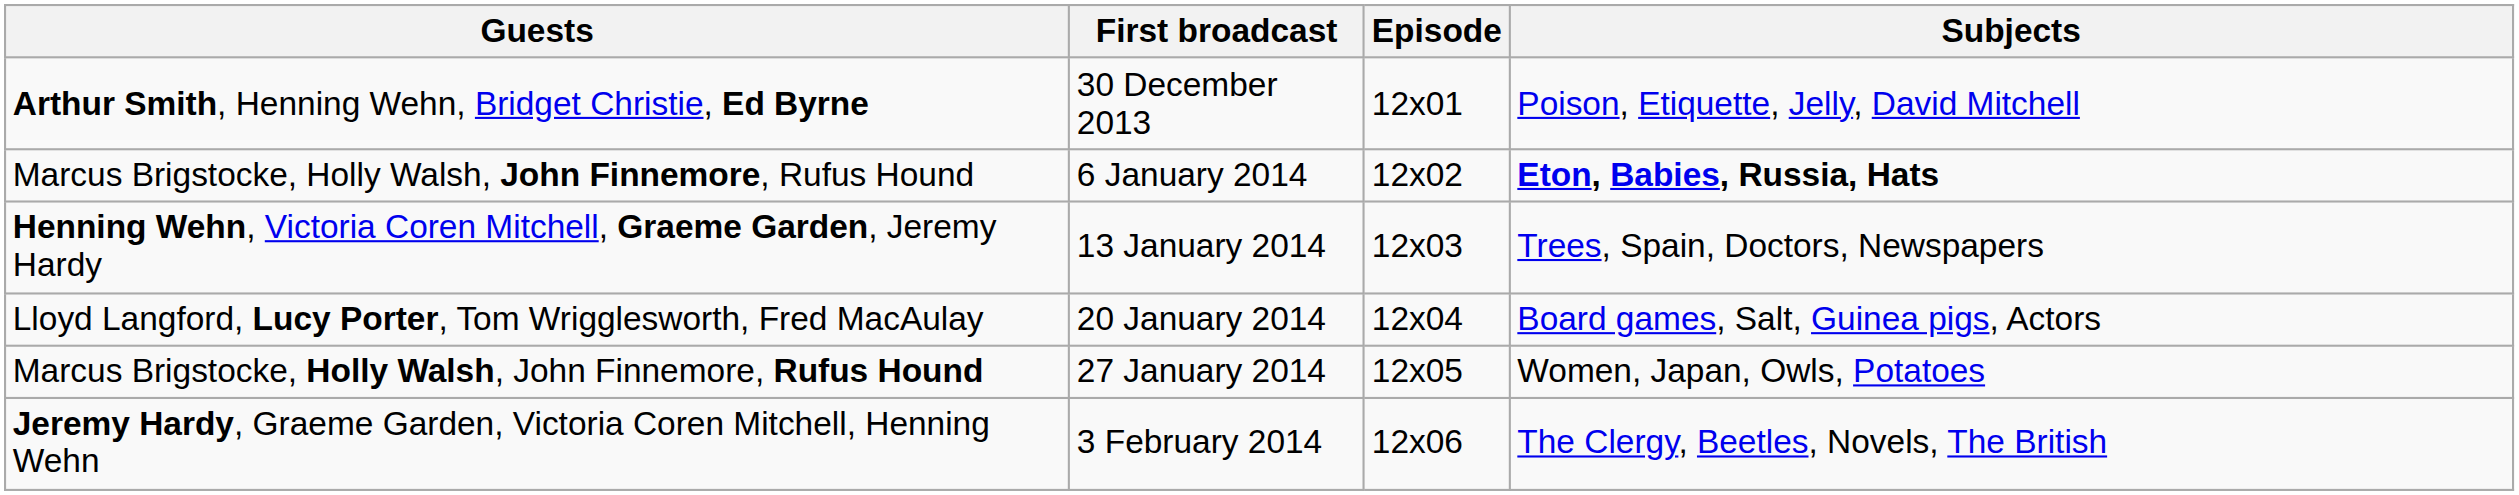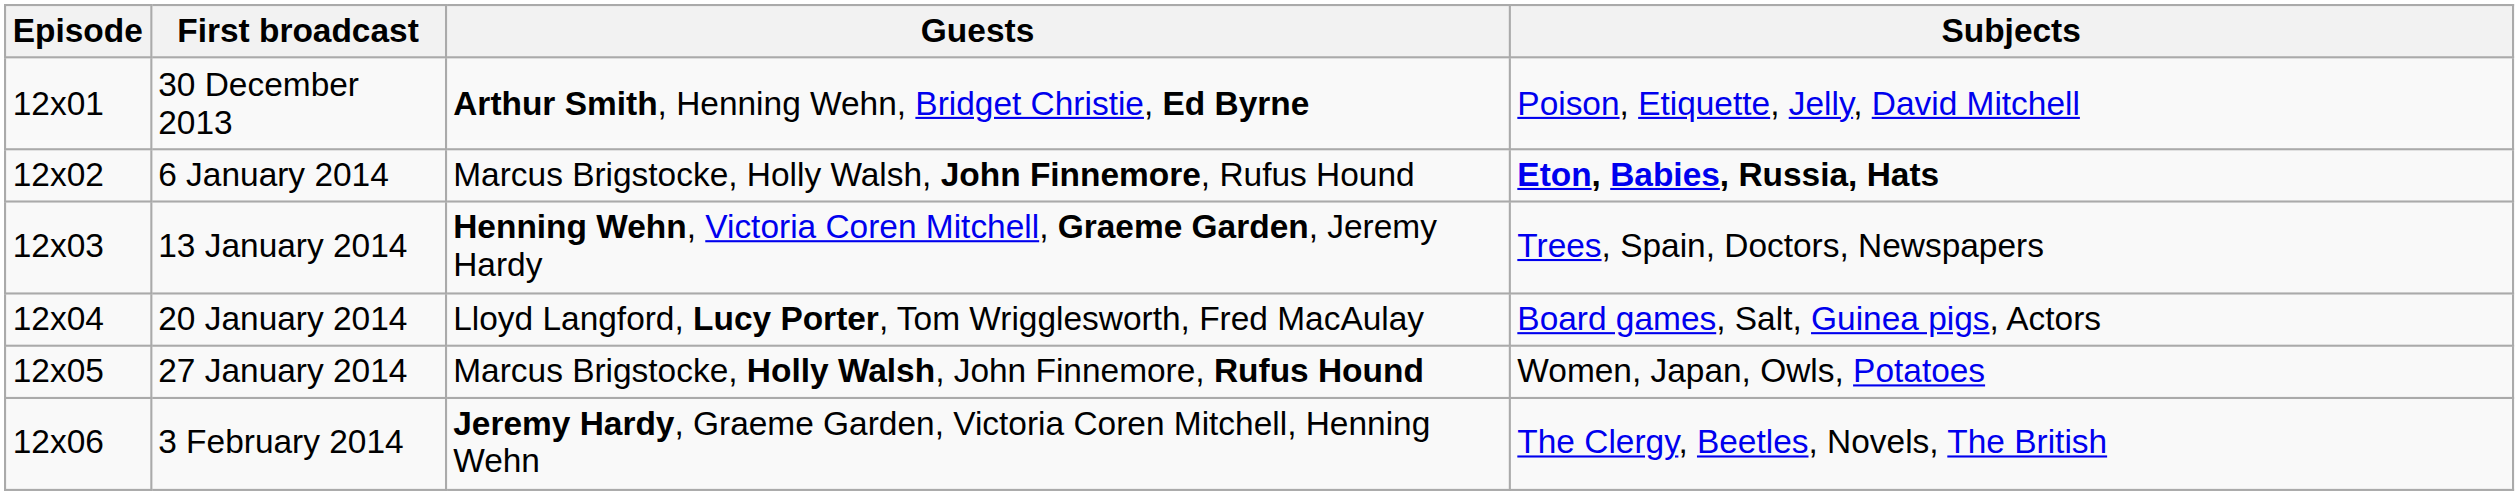 <table class="wikitable" style="width:95%;">
 <tr>
+<th>Episode</th>
+<th>First broadcast</th>
 <th>Guests</th>
-<th>First broadcast</th>
-<th>Episode</th>
 <th style="width:40%;">Subjects</th>
 </tr>
 <tr>
+<td>12x01</td>
+<td>30 December 2013</td>
 <td><strong>Arthur Smith</strong>, Henning Wehn, <a href='#'>Bridget Christie</a>, <strong>Ed Byrne</strong></td>
-<td>30 December 2013</td>
-<td>12x01</td>
 <td><a href='#'>Poison</a>, <a href='#'>Etiquette</a>, <a href='#'>Jelly</a>, <a href='#'>David Mitchell</a></td>
 </tr>
 <tr>
+<td>12x02</td>
+<td>6 January 2014</td>
 <td>Marcus Brigstocke, Holly Walsh, <strong>John Finnemore</strong>, Rufus Hound</td>
-<td>6 January 2014</td>
-<td>12x02</td>
 <td><strong><a href='#'>Eton</a>, <a href='#'>Babies</a>, Russia, Hats</strong></td>
 </tr>
 <tr>
+<td>12x03</td>
+<td>13 January 2014</td>
 <td><strong>Henning Wehn</strong>, <a href='#'>Victoria Coren Mitchell</a>, <strong>Graeme Garden</strong>, Jeremy Hardy</td>
-<td>13 January 2014</td>
-<td>12x03</td>
 <td><a href='#'>Trees</a>, Spain, Doctors, Newspapers</td>
 </tr>
 <tr>
+<td>12x04</td>
+<td>20 January 2014</td>
 <td>Lloyd Langford, <strong>Lucy Porter</strong>, Tom Wrigglesworth, Fred MacAulay</td>
-<td>20 January 2014</td>
-<td>12x04</td>
 <td><a href='#'>Board games</a>, Salt, <a href='#'>Guinea pigs</a>, Actors</td>
 </tr>
 <tr>
+<td>12x05</td>
+<td>27 January 2014</td>
 <td>Marcus Brigstocke, <strong>Holly Walsh</strong>, John Finnemore, <strong>Rufus Hound</strong></td>
-<td>27 January 2014</td>
-<td>12x05</td>
 <td>Women, Japan, Owls, <a href='#'>Potatoes</a></td>
 </tr>
 <tr>
+<td>12x06</td>
+<td>3 February 2014</td>
 <td><strong>Jeremy Hardy</strong>, Graeme Garden, Victoria Coren Mitchell, Henning Wehn</td>
-<td>3 February 2014</td>
-<td>12x06</td>
 <td><a href='#'>The Clergy</a>, <a href='#'>Beetles</a>, Novels, <a href='#'>The British</a></td>
 </tr>
 </table>
